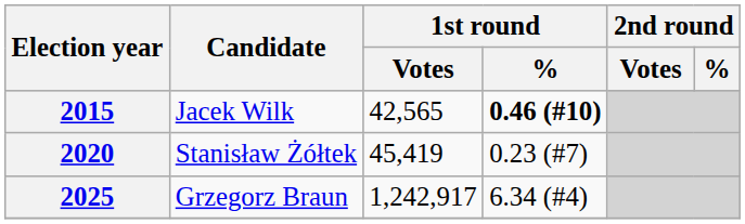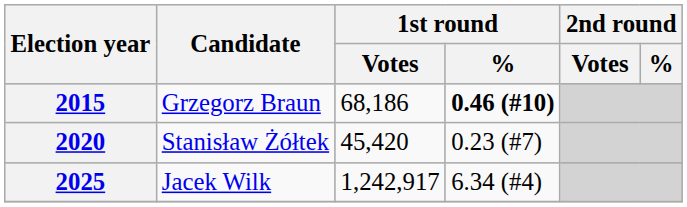 <table class=wikitable>
 <tr>
 <th rowspan=2>Election year</th>
 <th rowspan=2>Candidate</th>
 <th colspan=2>1st round</th>
 <th colspan=2>2nd round</th>
 </tr>
 <tr>
 <th>Votes</th>
 <th>%</th>
 <th>Votes</th>
 <th>%</th>
 </tr>
 <tr>
 <th><a href='#'>2015</a></th>
-<td><a href='#'>Jacek Wilk</a></td>
-<td>42,565</td>
+<td><a href='#'>Grzegorz Braun</a></td>
+<td>68,186</td>
 <td><strong>0.46 (#10)</strong></td>
 <td colspan="2" style="background:lightgrey;"></td>
 </tr>
 <tr>
 <th><a href='#'>2020</a></th>
 <td><a href='#'>Stanisław Żółtek</a></td>
-<td>45,419</td>
+<td>45,420</td>
 <td>0.23 (#7)</td>
 <td colspan="2" style="background:lightgrey;"></td>
 </tr>
 <tr>
 <th><a href='#'>2025</a></th>
-<td><a href='#'>Grzegorz Braun</a></td>
+<td><a href='#'>Jacek Wilk</a></td>
 <td>1,242,917</td>
 <td>6.34 (#4)</td>
 <td colspan="2" style="background:lightgrey;"></td>
 </tr>
 <tr>
 </tr>
 </table>
